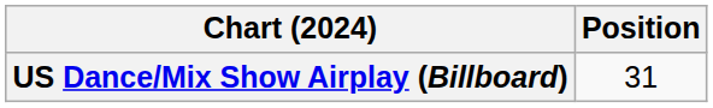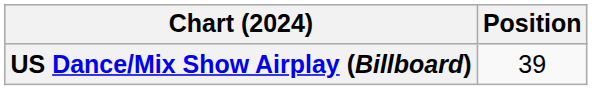 <table class="wikitable plainrowheaders" style="text-align:center">
 <tr>
 <th scope="col">Chart (2024)</th>
 <th scope="col">Position</th>
 </tr>
 <tr>
 <th scope="row">US <a href='#'>Dance/Mix Show Airplay</a> (<em>Billboard</em>)</th>
-<td>31</td>
+<td>39</td>
 </tr>
 </table>
